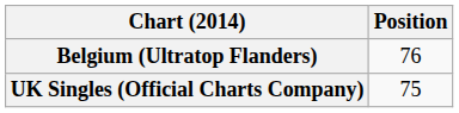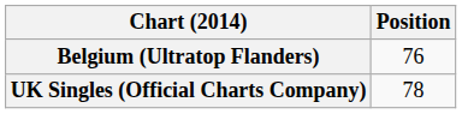 <table class="wikitable plainrowheaders" style="text-align:center;">
 <tr>
 <th scope="col">Chart (2014)</th>
 <th scope="col">Position</th>
 </tr>
 <tr>
 <th scope="row">Belgium (Ultratop Flanders)</th>
 <td>76</td>
 </tr>
 <tr>
 <th scope="row">UK Singles (Official Charts Company)</th>
-<td>75</td>
+<td>78</td>
 </tr>
 </table>
